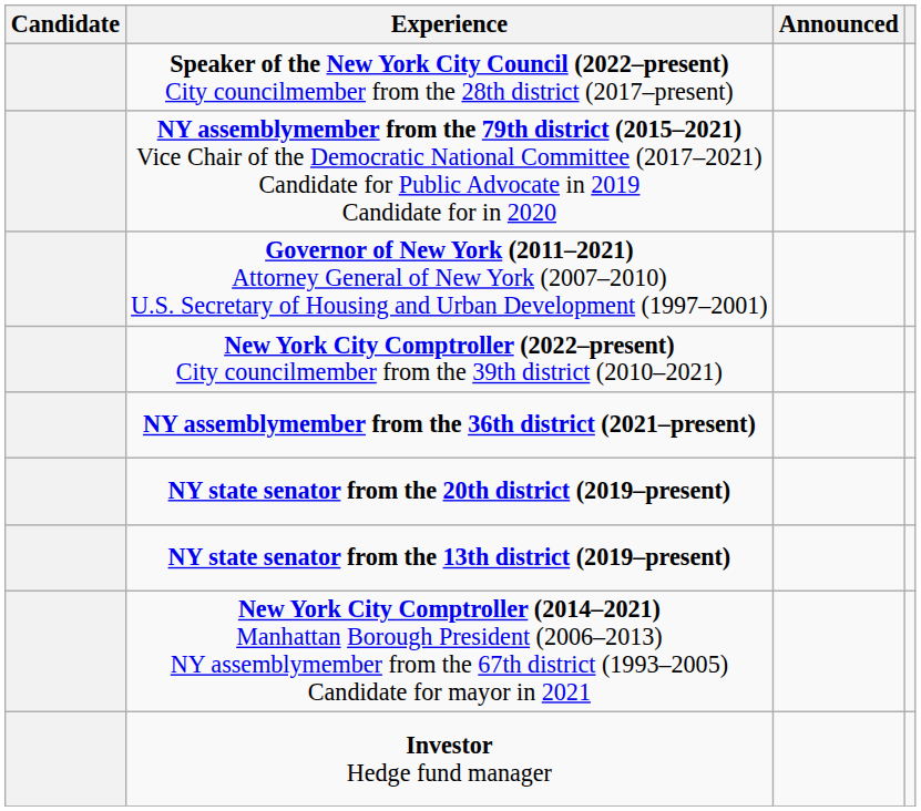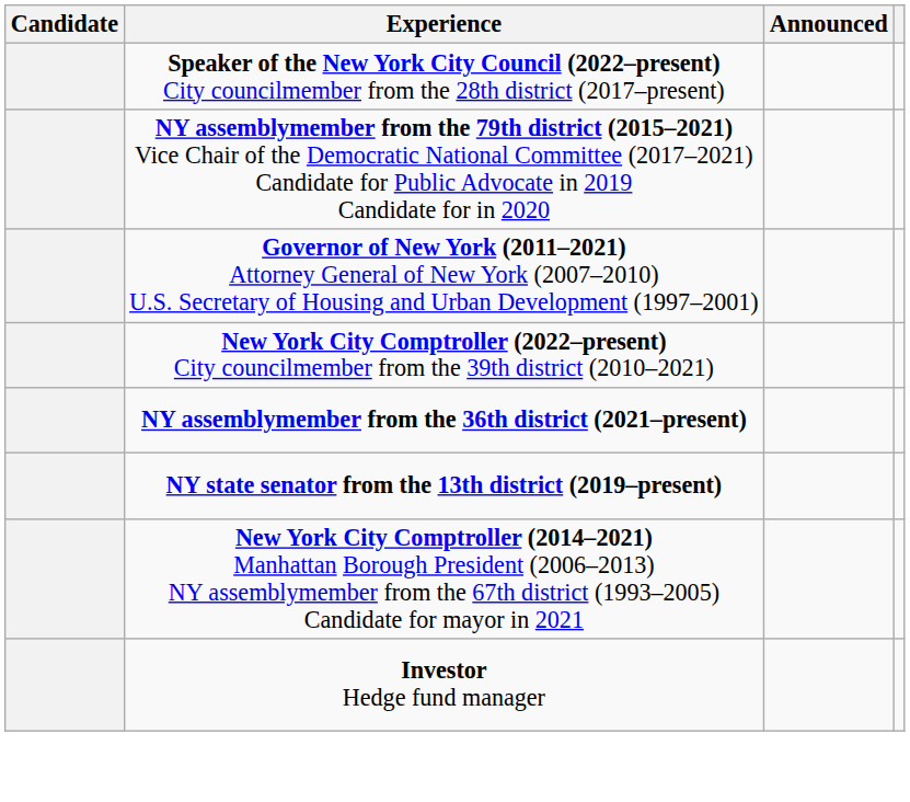 <table class="wikitable sortable" style="text-align:center;">
 <tr>
 <th scope="col">Candidate</th>
 <th scope="col">Experience</th>
 <th scope="col">Announced</th>
 <th scope="col" class="unsortable"></th>
 </tr>
 <tr>
 <th><br></th>
 <td><strong>Speaker of the <a href='#'>New York City Council</a> (2022–present)</strong><br><a href='#'>City councilmember</a> from the <a href='#'>28th district</a> (2017–present)</td>
 <td><br><br></td>
 <td></td>
 </tr>
 <tr>
 <th><br></th>
 <td><a href='#'><strong>NY assemblymember</strong></a> <strong>from the <a href='#'>79th district</a> (2015–2021)</strong><br>Vice Chair of the <a href='#'>Democratic National Committee</a> (2017–2021)<br>Candidate for <a href='#'>Public Advocate</a> in <a href='#'>2019</a><br>Candidate for  in <a href='#'>2020</a></td>
 <td><br><br><br></td>
 <td></td>
 </tr>
 <tr>
 <th><br></th>
 <td><strong><a href='#'>Governor of New York</a> (2011–2021)</strong><br><a href='#'>Attorney General of New York</a> (2007–2010)<br><a href='#'>U.S. Secretary of Housing and Urban Development</a> (1997–2001)</td>
 <td><br><br></td>
 <td></td>
 </tr>
 <tr>
 <th scope="row"><br></th>
 <td><strong><a href='#'>New York City Comptroller</a> (2022–present)</strong><br><a href='#'>City councilmember</a> from the <a href='#'>39th district</a> (2010–2021)</td>
 <td><br><br></td>
 <td></td>
 </tr>
 <tr>
 <th><br></th>
 <td><a href='#'><strong>NY assemblymember</strong></a> <strong>from the <a href='#'>36th district</a> (2021–present)</strong></td>
 <td><br><br></td>
 <td></td>
 </tr>
 <tr>
 <th scope="row"><br></th>
-<td><strong><a href='#'>NY state senator</a> from the <a href='#'>20th district</a> (2019–present)</strong></td>
-<td> <br><br></td>
-<td></td>
-</tr>
-<tr>
-<th scope="row"><br></th>
 <td><strong><a href='#'>NY state senator</a> from the <a href='#'>13th district</a> (2019–present)</strong></td>
 <td><br><br></td>
 <td></td>
 </tr>
 <tr>
 <th scope="row"><br></th>
 <td><strong><a href='#'>New York City Comptroller</a> (2014–2021)</strong><br><a href='#'>Manhattan</a> <a href='#'>Borough President</a> (2006–2013)<br><a href='#'>NY assemblymember</a> from the <a href='#'>67th district</a> (1993–2005)<br>Candidate for mayor in <a href='#'>2021</a></td>
 <td><br><br></td>
 <td></td>
 </tr>
 <tr>
 <th scope="row"><br></th>
 <td><strong>Investor</strong><br>Hedge fund manager</td>
 <td><br><br><br></td>
 <td></td>
 </tr>
 </table>
